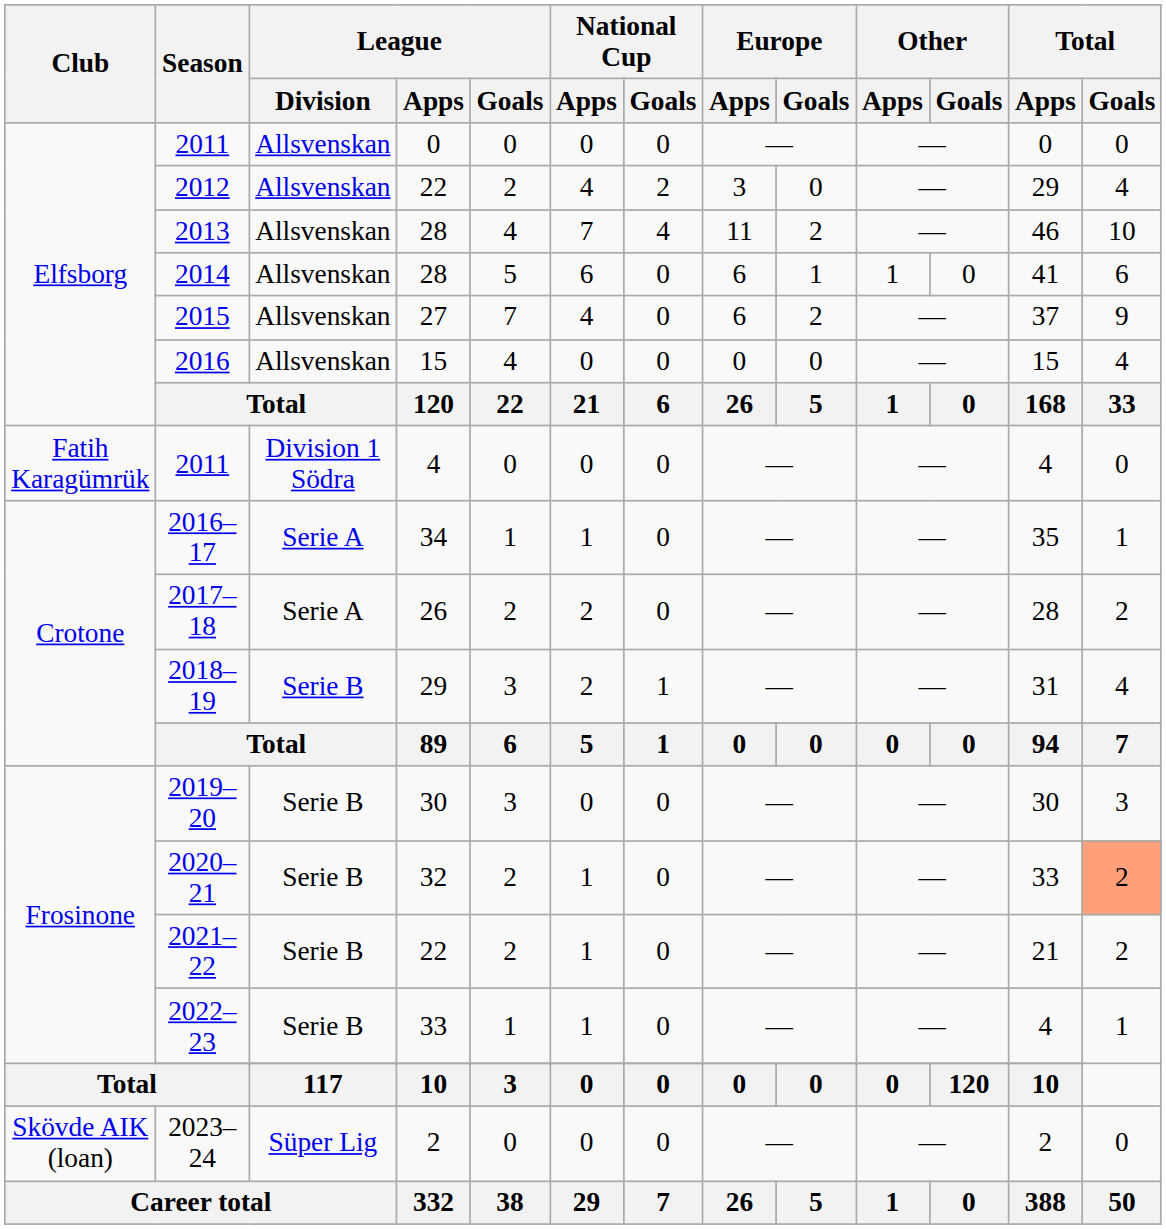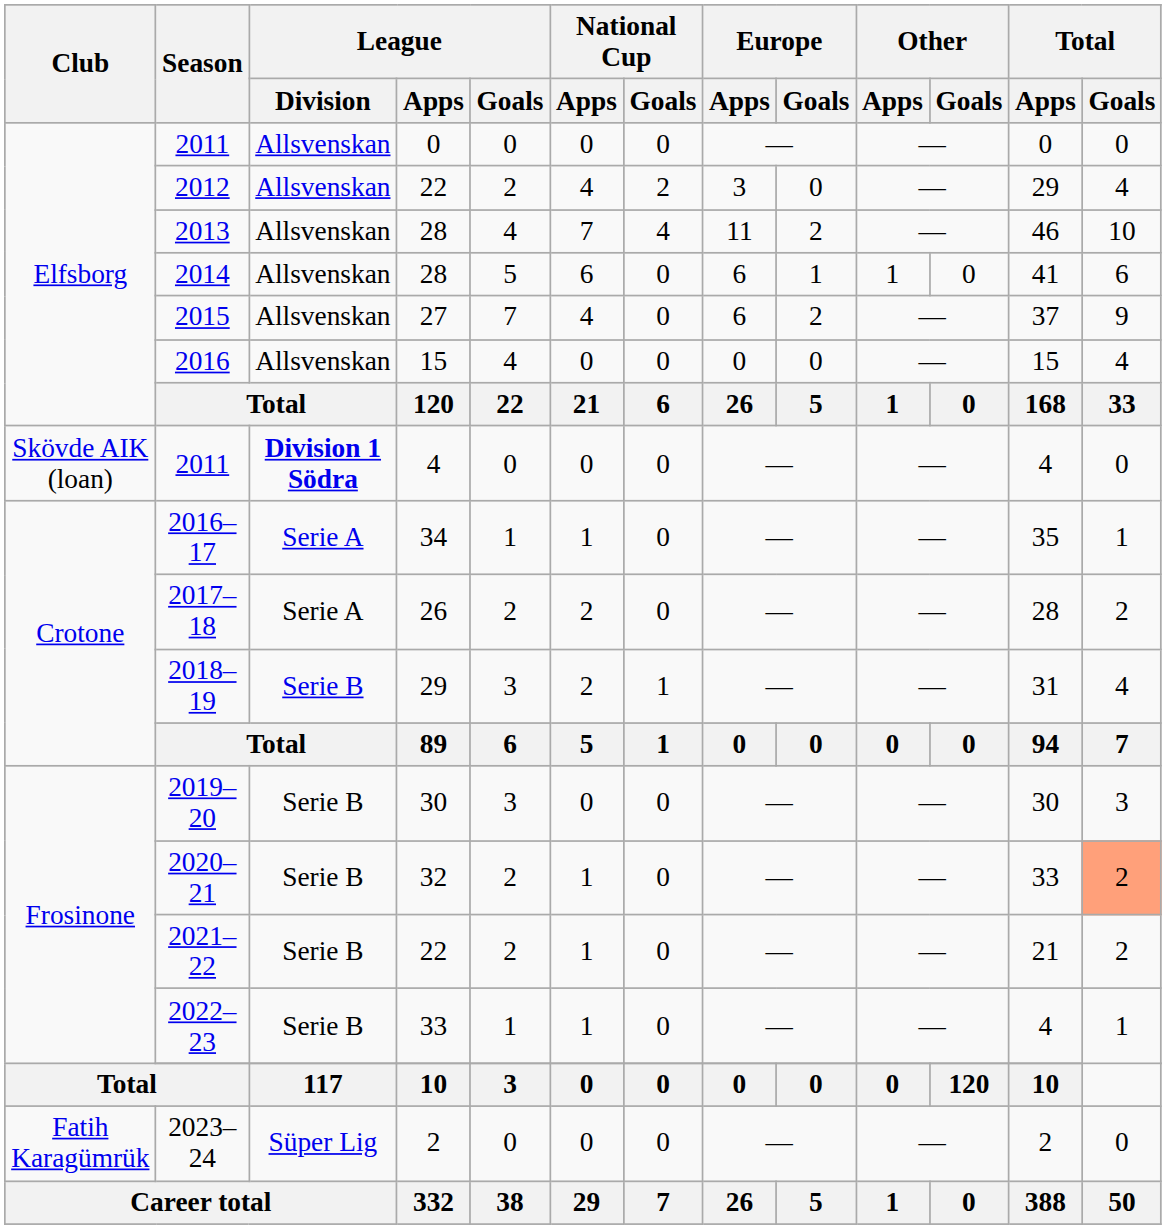 <table class="wikitable" style="text-align: center">
 <tr>
 <th rowspan="2">Club</th>
 <th rowspan="2">Season</th>
 <th colspan="3">League</th>
 <th colspan="2">National Cup</th>
 <th colspan="2">Europe</th>
 <th colspan="2">Other</th>
 <th colspan="2">Total</th>
 </tr>
 <tr>
 <th>Division</th>
 <th>Apps</th>
 <th>Goals</th>
 <th>Apps</th>
 <th>Goals</th>
 <th>Apps</th>
 <th>Goals</th>
 <th>Apps</th>
 <th>Goals</th>
 <th>Apps</th>
 <th>Goals</th>
 </tr>
 <tr>
 <td rowspan="7"><a href='#'>Elfsborg</a></td>
 <td><a href='#'>2011</a></td>
 <td><a href='#'>Allsvenskan</a></td>
 <td>0</td>
 <td>0</td>
 <td>0</td>
 <td>0</td>
 <td colspan="2">—</td>
 <td colspan="2">—</td>
 <td>0</td>
 <td>0</td>
 </tr>
 <tr>
 <td><a href='#'>2012</a></td>
 <td><a href='#'>Allsvenskan</a></td>
 <td>22</td>
 <td>2</td>
 <td>4</td>
 <td>2</td>
 <td>3</td>
 <td>0</td>
 <td colspan="2">—</td>
 <td>29</td>
 <td>4</td>
 </tr>
 <tr>
 <td><a href='#'>2013</a></td>
 <td>Allsvenskan</td>
 <td>28</td>
 <td>4</td>
 <td>7</td>
 <td>4</td>
 <td>11</td>
 <td>2</td>
 <td colspan="2">—</td>
 <td>46</td>
 <td>10</td>
 </tr>
 <tr>
 <td><a href='#'>2014</a></td>
 <td>Allsvenskan</td>
 <td>28</td>
 <td>5</td>
 <td>6</td>
 <td>0</td>
 <td>6</td>
 <td>1</td>
 <td>1</td>
 <td>0</td>
 <td>41</td>
 <td>6</td>
 </tr>
 <tr>
 <td><a href='#'>2015</a></td>
 <td>Allsvenskan</td>
 <td>27</td>
 <td>7</td>
 <td>4</td>
 <td>0</td>
 <td>6</td>
 <td>2</td>
 <td colspan="2">—</td>
 <td>37</td>
 <td>9</td>
 </tr>
 <tr>
 <td><a href='#'>2016</a></td>
 <td>Allsvenskan</td>
 <td>15</td>
 <td>4</td>
 <td>0</td>
 <td>0</td>
 <td>0</td>
 <td>0</td>
 <td colspan="2">—</td>
 <td>15</td>
 <td>4</td>
 </tr>
 <tr>
 <th colspan="2">Total</th>
 <th>120</th>
 <th>22</th>
 <th>21</th>
 <th>6</th>
 <th>26</th>
 <th>5</th>
 <th>1</th>
 <th>0</th>
 <th>168</th>
 <th>33</th>
 </tr>
 <tr>
-<td><a href='#'>Fatih Karagümrük</a></td>
+<td><a href='#'>Skövde AIK</a> (loan)</td>
 <td><a href='#'>2011</a></td>
-<td><a href='#'>Division 1 Södra</a></td>
+<td><strong><a href='#'>Division 1 Södra</a></strong></td>
 <td>4</td>
 <td>0</td>
 <td>0</td>
 <td>0</td>
 <td colspan="2">—</td>
 <td colspan="2">—</td>
 <td>4</td>
 <td>0</td>
 </tr>
 <tr>
 <td rowspan="4"><a href='#'>Crotone</a></td>
 <td><a href='#'>2016–17</a></td>
 <td><a href='#'>Serie A</a></td>
 <td>34</td>
 <td>1</td>
 <td>1</td>
 <td>0</td>
 <td colspan="2">—</td>
 <td colspan="2">—</td>
 <td>35</td>
 <td>1</td>
 </tr>
 <tr>
 <td><a href='#'>2017–18</a></td>
 <td>Serie A</td>
 <td>26</td>
 <td>2</td>
 <td>2</td>
 <td>0</td>
 <td colspan="2">—</td>
 <td colspan="2">—</td>
 <td>28</td>
 <td>2</td>
 </tr>
 <tr>
 <td><a href='#'>2018–19</a></td>
 <td><a href='#'>Serie B</a></td>
 <td>29</td>
 <td>3</td>
 <td>2</td>
 <td>1</td>
 <td colspan="2">—</td>
 <td colspan="2">—</td>
 <td>31</td>
 <td>4</td>
 </tr>
 <tr>
 <th colspan="2">Total</th>
 <th>89</th>
 <th>6</th>
 <th>5</th>
 <th>1</th>
 <th>0</th>
 <th>0</th>
 <th>0</th>
 <th>0</th>
 <th>94</th>
 <th>7</th>
 </tr>
 <tr>
 <td rowspan="5"><a href='#'>Frosinone</a></td>
 <td><a href='#'>2019–20</a></td>
 <td>Serie B</td>
 <td>30</td>
 <td>3</td>
 <td>0</td>
 <td>0</td>
 <td colspan="2">—</td>
 <td colspan="2">—</td>
 <td>30</td>
 <td>3</td>
 </tr>
 <tr>
 <td><a href='#'>2020–21</a></td>
 <td>Serie B</td>
 <td>32</td>
 <td>2</td>
 <td>1</td>
 <td>0</td>
 <td colspan="2">—</td>
 <td colspan="2">—</td>
 <td>33</td>
 <td style="background: lightsalmon;">2</td>
 </tr>
 <tr>
 <td><a href='#'>2021–22</a></td>
 <td>Serie B</td>
 <td>22</td>
 <td>2</td>
 <td>1</td>
 <td>0</td>
 <td colspan="2">—</td>
 <td colspan="2">—</td>
 <td>21</td>
 <td>2</td>
 </tr>
 <tr>
 <td><a href='#'>2022–23</a></td>
 <td>Serie B</td>
 <td>33</td>
 <td>1</td>
 <td>1</td>
 <td>0</td>
 <td colspan="2">—</td>
 <td colspan="2">—</td>
 <td>4</td>
 <td>1</td>
 </tr>
 <tr>
 </tr>
 <tr>
 <th colspan="2">Total</th>
 <th>117</th>
 <th>10</th>
 <th>3</th>
 <th>0</th>
 <th>0</th>
 <th>0</th>
 <th>0</th>
 <th>0</th>
 <th>120</th>
 <th>10</th>
 </tr>
 <tr>
-<td><a href='#'>Skövde AIK</a> (loan)</td>
+<td><a href='#'>Fatih Karagümrük</a></td>
 <td>2023–24</td>
 <td><a href='#'>Süper Lig</a></td>
 <td>2</td>
 <td>0</td>
 <td>0</td>
 <td>0</td>
 <td colspan="2">—</td>
 <td colspan="2">—</td>
 <td>2</td>
 <td>0</td>
 </tr>
 <tr>
 <th colspan="3">Career total</th>
 <th>332</th>
 <th>38</th>
 <th>29</th>
 <th>7</th>
 <th>26</th>
 <th>5</th>
 <th>1</th>
 <th>0</th>
 <th>388</th>
 <th>50</th>
 </tr>
 </table>
